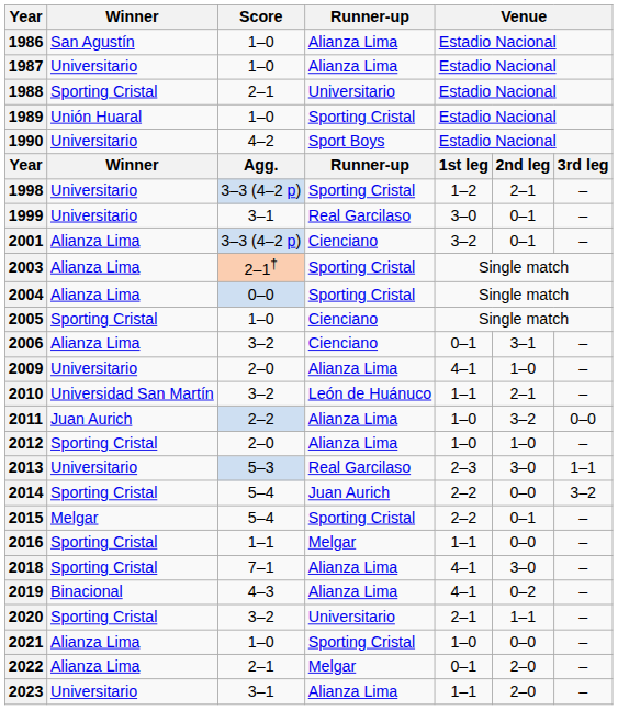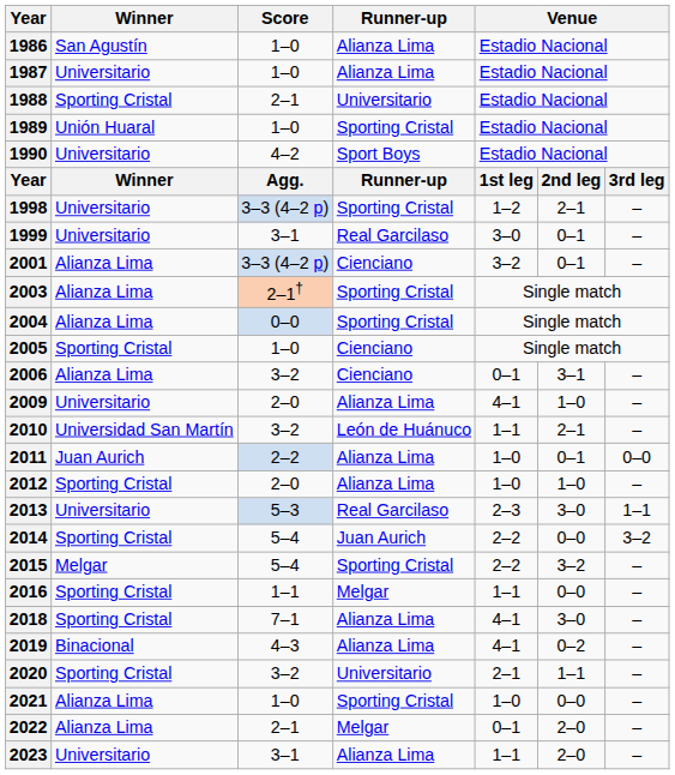 <table class="wikitable plainrowheaders sortable">
 <tr>
 <th scope="col">Year</th>
 <th scope="col">Winner</th>
 <th scope="col">Score</th>
 <th scope="col">Runner-up</th>
 <th scope="col" colspan="3">Venue</th>
 </tr>
 <tr>
 <th scope="row" style="text-align:center">1986</th>
 <td><a href='#'>San Agustín</a></td>
 <td align=center>1–0</td>
 <td><a href='#'>Alianza Lima</a></td>
 <td colspan="3"><a href='#'>Estadio Nacional</a></td>
 </tr>
 <tr>
 <th scope="row" style="text-align:center">1987</th>
 <td><a href='#'>Universitario</a></td>
 <td align=center>1–0</td>
 <td><a href='#'>Alianza Lima</a></td>
 <td colspan="3"><a href='#'>Estadio Nacional</a></td>
 </tr>
 <tr>
 <th scope="row" style="text-align:center">1988</th>
 <td><a href='#'>Sporting Cristal</a></td>
 <td align=center>2–1</td>
 <td><a href='#'>Universitario</a></td>
 <td colspan="3"><a href='#'>Estadio Nacional</a></td>
 </tr>
 <tr>
 <th scope="row" style="text-align:center">1989</th>
 <td><a href='#'>Unión Huaral</a></td>
 <td align=center>1–0</td>
 <td><a href='#'>Sporting Cristal</a></td>
 <td colspan="3"><a href='#'>Estadio Nacional</a></td>
 </tr>
 <tr>
 <th scope="row" style="text-align:center">1990</th>
 <td><a href='#'>Universitario</a></td>
 <td align=center>4–2</td>
 <td><a href='#'>Sport Boys</a></td>
 <td colspan="3"><a href='#'>Estadio Nacional</a></td>
 </tr>
 <tr>
 <th scope="col">Year</th>
 <th scope="col">Winner</th>
 <th scope="col">Agg.</th>
 <th scope="col">Runner-up</th>
 <th scope="col">1st leg</th>
 <th scope="col">2nd leg</th>
 <th scope="col">3rd leg</th>
 </tr>
 <tr>
 <th scope="row" style="text-align:center">1998</th>
 <td><a href='#'>Universitario</a></td>
 <td align=center bgcolor=cedff2>3–3 (4–2 <a href='#'>p</a>)</td>
 <td><a href='#'>Sporting Cristal</a></td>
 <td align=center>1–2</td>
 <td align=center>2–1</td>
 <td align=center>–</td>
 </tr>
 <tr>
 <th scope="row" style="text-align:center">1999</th>
 <td><a href='#'>Universitario</a></td>
 <td align=center>3–1</td>
 <td><a href='#'>Real Garcilaso</a></td>
 <td align=center>3–0</td>
 <td align=center>0–1</td>
 <td align=center>–</td>
 </tr>
 <tr>
 <th scope="row" style="text-align:center">2001</th>
 <td><a href='#'>Alianza Lima</a></td>
 <td align=center bgcolor=cedff2>3–3 (4–2 <a href='#'>p</a>)</td>
 <td><a href='#'>Cienciano</a></td>
 <td align=center>3–2</td>
 <td align=center>0–1</td>
 <td align=center>–</td>
 </tr>
 <tr>
 <th scope="row" style="text-align:center">2003</th>
 <td><a href='#'>Alianza Lima</a></td>
 <td align=center bgcolor=FBCEB1>2–1<sup>†</sup></td>
 <td><a href='#'>Sporting Cristal</a></td>
 <td align=center colspan="3">Single match</td>
 </tr>
 <tr>
 <th scope="row" style="text-align:center">2004</th>
 <td><a href='#'>Alianza Lima</a></td>
 <td align=center bgcolor=cedff2>0–0</td>
 <td><a href='#'>Sporting Cristal</a></td>
 <td align=center colspan="3">Single match</td>
 </tr>
 <tr>
 <th scope="row" style="text-align:center">2005</th>
 <td><a href='#'>Sporting Cristal</a></td>
 <td align=center>1–0</td>
 <td><a href='#'>Cienciano</a></td>
 <td align=center colspan="3">Single match</td>
 </tr>
 <tr>
 <th scope="row" style="text-align:center">2006</th>
 <td><a href='#'>Alianza Lima</a></td>
 <td align=center>3–2</td>
 <td><a href='#'>Cienciano</a></td>
 <td align=center>0–1</td>
 <td align=center>3–1</td>
 <td align=center>–</td>
 </tr>
 <tr>
 <th scope="row" style="text-align:center">2009</th>
 <td><a href='#'>Universitario</a></td>
 <td align=center>2–0</td>
 <td><a href='#'>Alianza Lima</a></td>
 <td align=center>4–1</td>
 <td align=center>1–0</td>
 <td align=center>–</td>
 </tr>
 <tr>
 <th scope="row" style="text-align:center">2010</th>
 <td><a href='#'>Universidad San Martín</a></td>
 <td align=center>3–2</td>
 <td><a href='#'>León de Huánuco</a></td>
 <td align=center>1–1</td>
 <td align=center>2–1</td>
 <td align=center>–</td>
 </tr>
 <tr>
 <th scope="row" style="text-align:center">2011</th>
 <td><a href='#'>Juan Aurich</a></td>
 <td align=center bgcolor=cedff2>2–2</td>
 <td><a href='#'>Alianza Lima</a></td>
 <td align=center>1–0</td>
-<td align=center>3–2</td>
+<td align=center>0–1</td>
 <td align=center>0–0</td>
 </tr>
 <tr>
 <th scope="row" style="text-align:center">2012</th>
 <td><a href='#'>Sporting Cristal</a></td>
 <td align=center>2–0</td>
 <td><a href='#'>Alianza Lima</a></td>
 <td align=center>1–0</td>
 <td align=center>1–0</td>
 <td align=center>–</td>
 </tr>
 <tr>
 <th scope="row" style="text-align:center">2013</th>
 <td><a href='#'>Universitario</a></td>
 <td align=center bgcolor=cedff2>5–3</td>
 <td><a href='#'>Real Garcilaso</a></td>
 <td align=center>2–3</td>
 <td align=center>3–0</td>
 <td align=center>1–1</td>
 </tr>
 <tr>
 <th scope="row" style="text-align:center">2014</th>
 <td><a href='#'>Sporting Cristal</a></td>
 <td align=center>5–4</td>
 <td><a href='#'>Juan Aurich</a></td>
 <td align=center>2–2</td>
 <td align=center>0–0</td>
 <td align=center>3–2</td>
 </tr>
 <tr>
 <th scope="row" style="text-align:center">2015</th>
 <td><a href='#'>Melgar</a></td>
 <td align=center>5–4</td>
 <td><a href='#'>Sporting Cristal</a></td>
 <td align=center>2–2</td>
-<td align=center>0–1</td>
+<td align=center>3–2</td>
 <td align=center>–</td>
 </tr>
 <tr>
 <th scope="row" style="text-align:center">2016</th>
 <td><a href='#'>Sporting Cristal</a></td>
 <td align=center>1–1</td>
 <td><a href='#'>Melgar</a></td>
 <td align=center>1–1</td>
 <td align=center>0–0</td>
 <td align=center>–</td>
 </tr>
 <tr>
 <th scope="row" style="text-align:center">2018</th>
 <td><a href='#'>Sporting Cristal</a></td>
 <td align=center>7–1</td>
 <td><a href='#'>Alianza Lima</a></td>
 <td align=center>4–1</td>
 <td align=center>3–0</td>
 <td align=center>–</td>
 </tr>
 <tr>
 <th scope="row" style="text-align:center">2019</th>
 <td><a href='#'>Binacional</a></td>
 <td align=center>4–3</td>
 <td><a href='#'>Alianza Lima</a></td>
 <td align=center>4–1</td>
 <td align=center>0–2</td>
 <td align=center>–</td>
 </tr>
 <tr>
 <th scope="row" style="text-align:center">2020</th>
 <td><a href='#'>Sporting Cristal</a></td>
 <td align=center>3–2</td>
 <td><a href='#'>Universitario</a></td>
 <td align=center>2–1</td>
 <td align=center>1–1</td>
 <td align=center>–</td>
 </tr>
 <tr>
 <th scope="row" style="text-align:center">2021</th>
 <td><a href='#'>Alianza Lima</a></td>
 <td align=center>1–0</td>
 <td><a href='#'>Sporting Cristal</a></td>
 <td align=center>1–0</td>
 <td align=center>0–0</td>
 <td align=center>–</td>
 </tr>
 <tr>
 <th scope="row" style="text-align:center">2022</th>
 <td><a href='#'>Alianza Lima</a></td>
 <td align=center>2–1</td>
 <td><a href='#'>Melgar</a></td>
 <td align=center>0–1</td>
 <td align=center>2–0</td>
 <td align=center>–</td>
 </tr>
 <tr>
 <th scope="row" style="text-align:center">2023</th>
 <td><a href='#'>Universitario</a></td>
 <td align=center>3–1</td>
 <td><a href='#'>Alianza Lima</a></td>
 <td align=center>1–1</td>
 <td align=center>2–0</td>
 <td align=center>–</td>
 </tr>
 </table>
